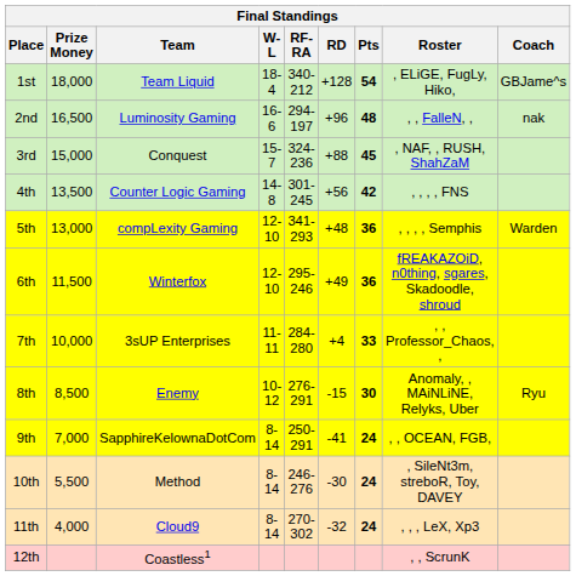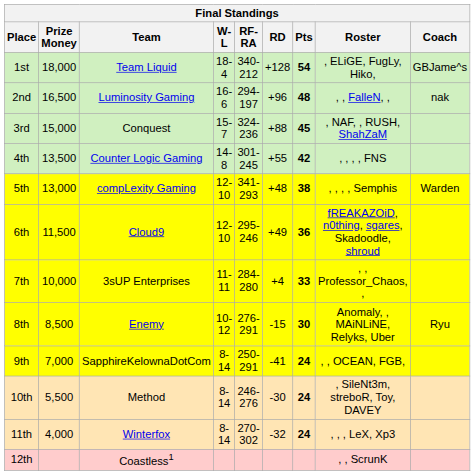 <table class="wikitable" style="text-align: center;">
 <tr>
 <th colspan=9>Final Standings</th>
 </tr>
 <tr>
 <th width="65px">Place</th>
 <th width="95">Prize Money</th>
 <th width="210">Team</th>
 <th width="35px">W-L</th>
 <th width="60px">RF-RA</th>
 <th width="30px">RD</th>
 <th width="25px">Pts</th>
 <th width="490px">Roster</th>
 <th width="90px">Coach</th>
 </tr>
 <tr style="background: #D0F0C0;">
 <td>1st</td>
 <td>18,000</td>
 <td><a href='#'>Team Liquid</a></td>
 <td>18-4</td>
 <td>340-212</td>
 <td>+128</td>
 <td><strong>54</strong></td>
 <td>, ELiGE, FugLy, Hiko, </td>
 <td>GBJame^s</td>
 </tr>
 <tr style="background: #D0F0C0;">
 <td>2nd</td>
 <td>16,500</td>
 <td><a href='#'>Luminosity Gaming</a></td>
 <td>16-6</td>
 <td>294-197</td>
 <td>+96</td>
 <td><strong>48</strong></td>
 <td>, , <a href='#'>FalleN</a>, , </td>
 <td>nak</td>
 </tr>
 <tr style="background: #D0F0C0;">
 <td>3rd</td>
 <td>15,000</td>
 <td>Conquest</td>
 <td>15-7</td>
 <td>324-236</td>
 <td>+88</td>
 <td><strong>45</strong></td>
 <td>, NAF, , RUSH, <a href='#'>ShahZaM</a></td>
 <td></td>
 </tr>
 <tr style="background: #D0F0C0;">
 <td>4th</td>
 <td>13,500</td>
 <td><a href='#'>Counter Logic Gaming</a></td>
 <td>14-8</td>
 <td>301-245</td>
-<td>+56</td>
+<td>+55</td>
 <td><strong>42</strong></td>
 <td>, , , , FNS</td>
 <td></td>
 </tr>
 <tr style="background: #FFFF00;">
 <td>5th</td>
 <td>13,000</td>
 <td><a href='#'>compLexity Gaming</a></td>
 <td>12-10</td>
 <td>341-293</td>
 <td>+48</td>
-<td><strong>36</strong></td>
+<td><strong>38</strong></td>
 <td>, , , , Semphis</td>
 <td>Warden</td>
 </tr>
 <tr style="background: #FFFF00;">
 <td>6th</td>
 <td>11,500</td>
-<td><a href='#'>Winterfox</a></td>
+<td><a href='#'>Cloud9</a></td>
 <td>12-10</td>
 <td>295-246</td>
 <td>+49</td>
 <td><strong>36</strong></td>
 <td><a href='#'>fREAKAZOiD</a>, <a href='#'>n0thing</a>, <a href='#'>sgares</a>, Skadoodle, <a href='#'>shroud</a></td>
 <td></td>
 </tr>
 <tr style="background: #FFFF00;">
 <td>7th</td>
 <td>10,000</td>
 <td>3sUP Enterprises</td>
 <td>11-11</td>
 <td>284-280</td>
 <td>+4</td>
 <td><strong>33</strong></td>
 <td>, , Professor_Chaos, , </td>
 <td></td>
 </tr>
 <tr style="background: #FFFF00;">
 <td>8th</td>
 <td>8,500</td>
 <td><a href='#'>Enemy</a></td>
 <td>10-12</td>
 <td>276-291</td>
 <td>-15</td>
 <td><strong>30</strong></td>
 <td>Anomaly, , MAiNLiNE, Relyks, Uber</td>
 <td>Ryu</td>
 </tr>
 <tr style="background: #FFFF00;">
 <td>9th</td>
 <td>7,000</td>
 <td>SapphireKelownaDotCom</td>
 <td>8-14</td>
 <td>250-291</td>
 <td>-41</td>
 <td><strong>24</strong></td>
 <td>, , OCEAN, FGB, </td>
 <td></td>
 </tr>
 <tr style="background: #FFE5B4;">
 <td>10th</td>
 <td>5,500</td>
 <td>Method</td>
 <td>8-14</td>
 <td>246-276</td>
 <td>-30</td>
 <td><strong>24</strong></td>
 <td>, SileNt3m, streboR, Toy, DAVEY</td>
 <td></td>
 </tr>
 <tr style="background: #FFE5B4;">
 <td>11th</td>
 <td>4,000</td>
-<td><a href='#'>Cloud9</a></td>
+<td><a href='#'>Winterfox</a></td>
 <td>8-14</td>
 <td>270-302</td>
 <td>-32</td>
 <td><strong>24</strong></td>
 <td>, , , LeX, Xp3</td>
 <td></td>
 </tr>
 <tr style="background: #FFCCCC;">
 <td>12th</td>
 <td></td>
 <td>Coastless<sup>1</sup></td>
 <td></td>
 <td></td>
 <td></td>
 <td></td>
 <td>, , ScrunK</td>
 <td></td>
 </tr>
 </table>
